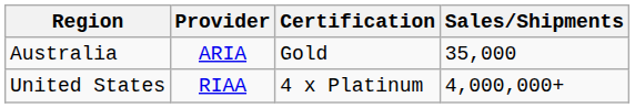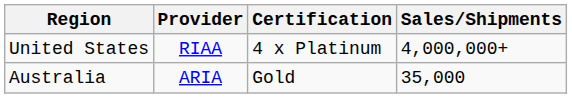 <table class="wikitable">
 <tr>
 <th>Region</th>
 <th>Provider</th>
 <th>Certification</th>
 <th>Sales/Shipments</th>
 </tr>
 <tr>
+<td>United States</td>
+<td style="text-align:center;"><a href='#'>RIAA</a></td>
+<td>4 x Platinum</td>
+<td>4,000,000+</td>
+</tr>
+<tr>
 <td>Australia</td>
 <td style="text-align:center;"><a href='#'>ARIA</a></td>
 <td>Gold</td>
 <td>35,000</td>
 </tr>
-<tr>
-<td>United States</td>
-<td style="text-align:center;"><a href='#'>RIAA</a></td>
-<td>4 x Platinum</td>
-<td>4,000,000+</td>
-</tr>
 </table>
